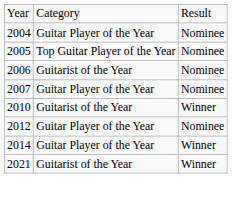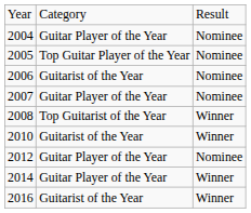 <table class="wikitable">
 <tr>
 <td>Year</td>
 <td>Category</td>
 <td>Result</td>
 </tr>
 <tr>
 <td>2004</td>
 <td>Guitar Player of the Year</td>
 <td>Nominee</td>
 </tr>
 <tr>
 <td>2005</td>
 <td>Top Guitar Player of the  Year</td>
 <td>Nominee</td>
 </tr>
 <tr>
 <td>2006</td>
 <td>Guitarist of the Year</td>
 <td>Nominee</td>
 </tr>
 <tr>
 <td>2007</td>
 <td>Guitar Player of the Year</td>
 <td>Nominee</td>
 </tr>
 <tr>
+<td>2008</td>
+<td>Top Guitarist of the Year</td>
+<td>Winner</td>
+</tr>
+<tr>
 <td>2010</td>
 <td>Guitarist of the Year</td>
 <td>Winner</td>
 </tr>
 <tr>
 <td>2012</td>
 <td>Guitar Player of the Year</td>
 <td>Nominee</td>
 </tr>
 <tr>
 <td>2014</td>
 <td>Guitar Player of the Year</td>
 <td>Winner</td>
 </tr>
 <tr>
-<td>2021</td>
+<td>2016</td>
 <td>Guitarist of the Year</td>
 <td>Winner</td>
 </tr>
 </table>
